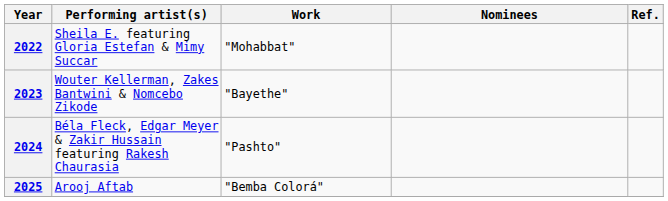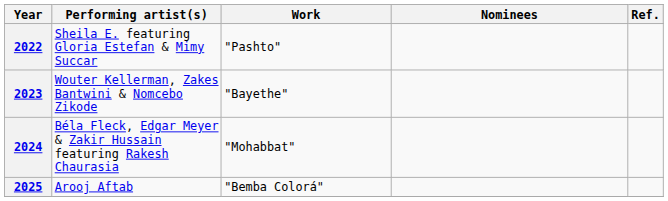 <table class="wikitable" width=82%>
 <tr bgcolor="#bebebe">
 <th width="7%">Year</th>
 <th width="25%">Performing artist(s)</th>
 <th width="25%">Work</th>
 <th width="35%" class=unsortable>Nominees</th>
 <th width="5%" class=unsortable>Ref.</th>
 </tr>
 <tr>
 <th scope="row" style="text-align:center;"><a href='#'>2022</a></th>
 <td><a href='#'>Sheila E.</a> featuring <a href='#'>Gloria Estefan</a> & <a href='#'>Mimy Succar</a></td>
-<td>"Mohabbat"</td>
+<td>"Pashto"</td>
 <td></td>
 <td style="text-align:center;"></td>
 </tr>
 <tr>
 <th scope="row" style="text-align:center;"><a href='#'>2023</a></th>
 <td><a href='#'>Wouter Kellerman</a>, <a href='#'>Zakes Bantwini</a> & <a href='#'>Nomcebo Zikode</a></td>
 <td>"Bayethe"</td>
 <td></td>
 <td style="text-align:center;"></td>
 </tr>
 <tr>
 <th scope="row" style="text-align:center;"><a href='#'>2024</a></th>
 <td><a href='#'>Béla Fleck</a>, <a href='#'>Edgar Meyer</a> & <a href='#'>Zakir Hussain</a> featuring <a href='#'>Rakesh Chaurasia</a></td>
-<td>"Pashto"</td>
+<td>"Mohabbat"</td>
 <td></td>
 <td style="text-align:center;"></td>
 </tr>
 <tr>
 <th scope="row" style="text-align:center;"><a href='#'>2025</a></th>
 <td><a href='#'>Arooj Aftab</a></td>
 <td>"Bemba Colorá"</td>
 <td></td>
 <td style="text-align:center;"></td>
 </tr>
 <tr>
 </tr>
 </table>
